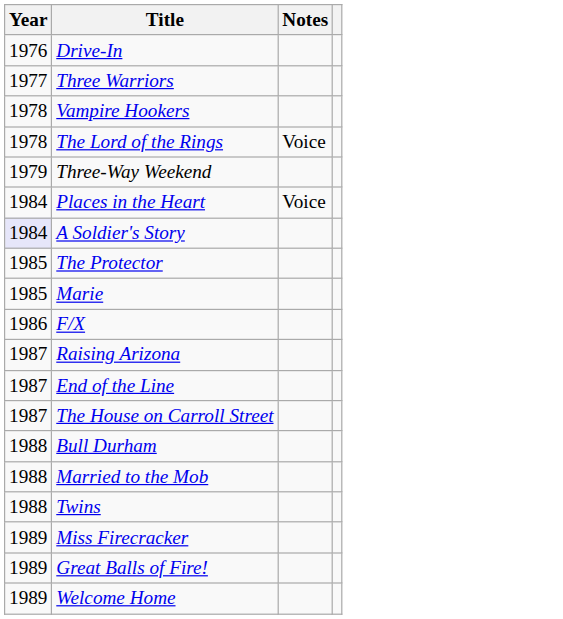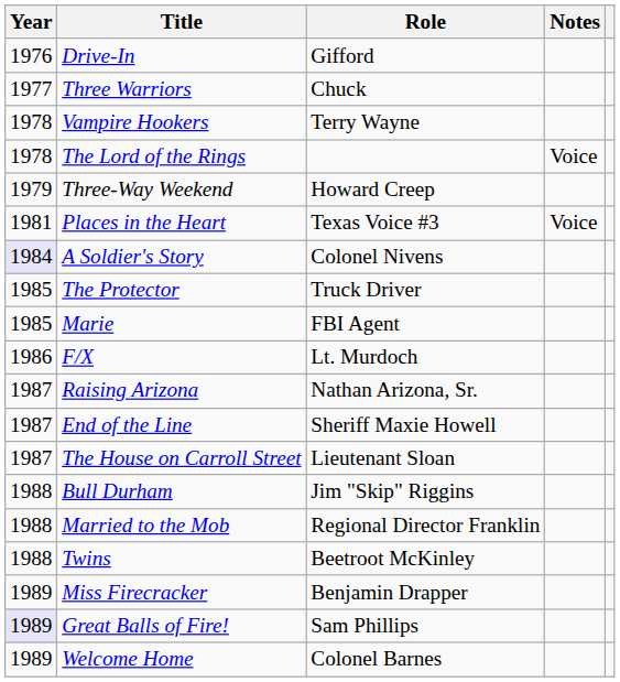 <table class="wikitable sortable">
 <tr>
 <th>Year</th>
 <th>Title</th>
+<th>Role</th>
 <th class=unsortable>Notes</th>
 <th class=unsortable></th>
 </tr>
 <tr>
 <td>1976</td>
 <td><em><a href='#'>Drive-In</a></em></td>
+<td>Gifford</td>
 <td></td>
 <td></td>
 </tr>
 <tr>
 <td>1977</td>
 <td><em><a href='#'>Three Warriors</a></em></td>
+<td>Chuck</td>
 <td></td>
 <td></td>
 </tr>
 <tr>
 <td>1978</td>
 <td><em><a href='#'>Vampire Hookers</a></em></td>
+<td>Terry Wayne</td>
 <td></td>
 <td></td>
 </tr>
 <tr>
 <td>1978</td>
 <td><em><a href='#'>The Lord of the Rings</a></em></td>
+<td></td>
 <td>Voice</td>
 <td></td>
 </tr>
 <tr>
 <td>1979</td>
 <td><em>Three-Way Weekend</em></td>
+<td>Howard Creep</td>
 <td></td>
 <td></td>
 </tr>
 <tr>
-<td>1984</td>
+<td>1981</td>
 <td><em><a href='#'>Places in the Heart</a></em></td>
+<td>Texas Voice #3</td>
 <td>Voice</td>
 <td></td>
 </tr>
 <tr>
 <td style="background: lavender;">1984</td>
 <td><em><a href='#'>A Soldier's Story</a></em></td>
+<td>Colonel Nivens</td>
 <td></td>
 <td></td>
 </tr>
 <tr>
 <td>1985</td>
 <td><em><a href='#'>The Protector</a></em></td>
+<td>Truck Driver</td>
 <td></td>
 <td></td>
 </tr>
 <tr>
 <td>1985</td>
 <td><em><a href='#'>Marie</a></em></td>
+<td>FBI Agent</td>
 <td></td>
 <td></td>
 </tr>
 <tr>
 <td>1986</td>
 <td><em><a href='#'>F/X</a></em></td>
+<td>Lt. Murdoch</td>
 <td></td>
 <td></td>
 </tr>
 <tr>
 <td>1987</td>
 <td><em><a href='#'>Raising Arizona</a></em></td>
+<td>Nathan Arizona, Sr.</td>
 <td></td>
 <td></td>
 </tr>
 <tr>
 <td>1987</td>
 <td><em><a href='#'>End of the Line</a></em></td>
+<td>Sheriff Maxie Howell</td>
 <td></td>
 <td></td>
 </tr>
 <tr>
 <td>1987</td>
 <td><em><a href='#'>The House on Carroll Street</a></em></td>
+<td>Lieutenant Sloan</td>
 <td></td>
 <td></td>
 </tr>
 <tr>
 <td>1988</td>
 <td><em><a href='#'>Bull Durham</a></em></td>
+<td>Jim "Skip" Riggins</td>
 <td></td>
 <td></td>
 </tr>
 <tr>
 <td>1988</td>
 <td><em><a href='#'>Married to the Mob</a></em></td>
+<td>Regional Director Franklin</td>
 <td></td>
 <td></td>
 </tr>
 <tr>
 <td>1988</td>
 <td><em><a href='#'>Twins</a></em></td>
+<td>Beetroot McKinley</td>
 <td></td>
 <td></td>
 </tr>
 <tr>
 <td>1989</td>
 <td><em><a href='#'>Miss Firecracker</a></em></td>
+<td>Benjamin Drapper</td>
 <td></td>
 <td></td>
 </tr>
 <tr>
-<td>1989</td>
+<td style="background: lavender;">1989</td>
 <td><em><a href='#'>Great Balls of Fire!</a></em></td>
+<td>Sam Phillips</td>
 <td></td>
 <td></td>
 </tr>
 <tr>
 <td>1989</td>
 <td><em><a href='#'>Welcome Home</a></em></td>
+<td>Colonel Barnes</td>
 <td></td>
 <td></td>
 </tr>
 </table>
